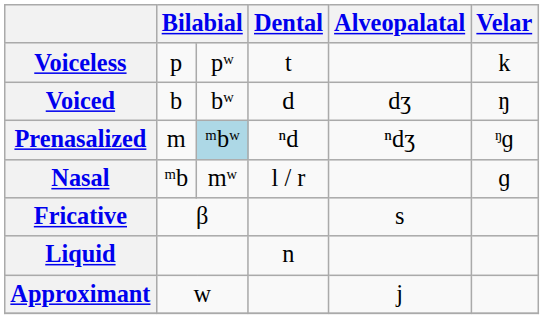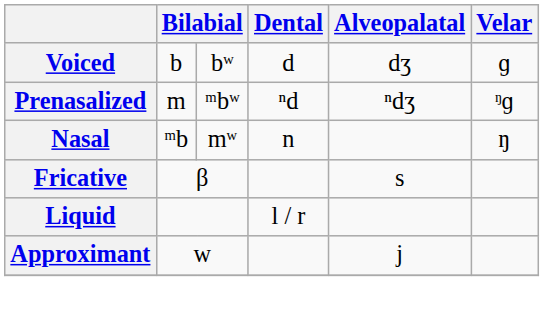 <table class="wikitable" style="text-align: center;">
 <tr>
 <th></th>
 <th colspan="2"><a href='#'>Bilabial</a></th>
 <th><a href='#'>Dental</a></th>
 <th><a href='#'>Alveopalatal</a></th>
 <th><a href='#'>Velar</a></th>
 </tr>
 <tr>
-<th><a href='#'>Voiceless</a></th>
-<td>p</td>
-<td>pʷ</td>
-<td>t</td>
-<td></td>
-<td>k</td>
-</tr>
-<tr>
 <th><a href='#'>Voiced</a></th>
 <td>b</td>
 <td>bʷ</td>
 <td>d</td>
 <td>dʒ</td>
-<td>ŋ</td>
+<td>ɡ</td>
 </tr>
 <tr>
 <th><a href='#'>Prenasalized</a></th>
 <td>m</td>
-<td style="background: lightblue;">ᵐbʷ</td>
+<td>ᵐbʷ</td>
 <td>ⁿd</td>
 <td>ⁿdʒ</td>
 <td>ᵑɡ</td>
 </tr>
 <tr>
 <th><a href='#'>Nasal</a></th>
 <td>ᵐb</td>
 <td>mʷ</td>
-<td>l / r</td>
+<td>n</td>
 <td></td>
-<td>ɡ</td>
+<td>ŋ</td>
 </tr>
 <tr>
 <th><a href='#'>Fricative</a></th>
 <td colspan="2">β</td>
 <td></td>
 <td>s</td>
 <td></td>
 </tr>
 <tr>
 <th><a href='#'>Liquid</a></th>
 <td colspan="2"></td>
-<td>n</td>
+<td>l / r</td>
 <td></td>
 <td></td>
 </tr>
 <tr>
 <th><a href='#'>Approximant</a></th>
 <td colspan="2">w</td>
 <td></td>
 <td>j</td>
 <td></td>
 </tr>
 <tr>
 </tr>
 </table>
